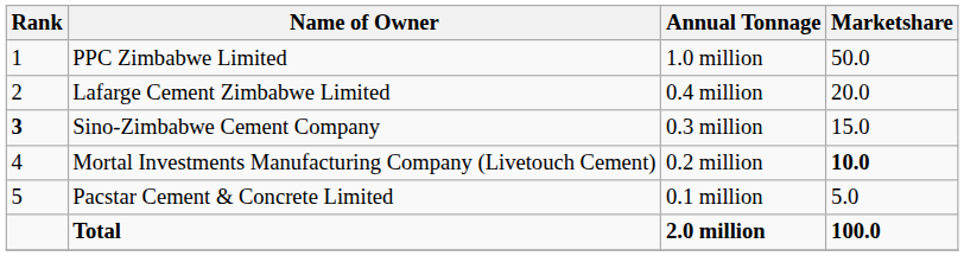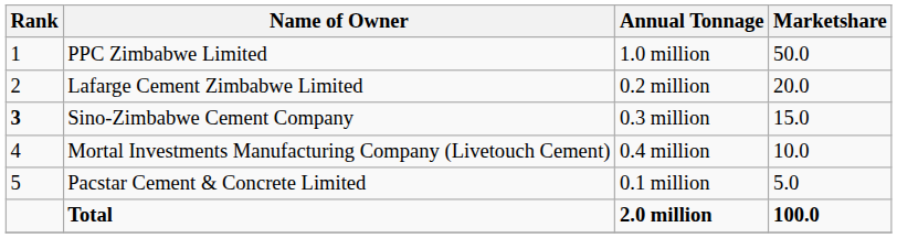 <table class="wikitable sortable" style="margin: 0.5em auto">
 <tr>
 <th>Rank</th>
 <th>Name of Owner</th>
 <th>Annual Tonnage</th>
 <th>Marketshare</th>
 </tr>
 <tr>
 <td>1</td>
 <td>PPC Zimbabwe Limited</td>
 <td>1.0 million</td>
 <td>50.0</td>
 </tr>
 <tr>
 <td>2</td>
 <td>Lafarge Cement Zimbabwe Limited</td>
-<td>0.4 million</td>
+<td>0.2 million</td>
 <td>20.0</td>
 </tr>
 <tr>
 <td><strong>3</strong></td>
 <td>Sino-Zimbabwe Cement Company</td>
 <td>0.3 million</td>
 <td>15.0</td>
 </tr>
 <tr>
 <td>4</td>
 <td>Mortal Investments Manufacturing Company (Livetouch Cement)</td>
-<td>0.2 million</td>
-<td><strong>10.0</strong></td>
+<td>0.4 million</td>
+<td>10.0</td>
 </tr>
 <tr>
 <td>5</td>
 <td>Pacstar Cement & Concrete Limited</td>
 <td>0.1 million</td>
 <td>5.0</td>
 </tr>
 <tr>
 <td></td>
 <td><strong>Total</strong></td>
 <td><strong>2.0 million</strong></td>
 <td><strong>100.0</strong></td>
 </tr>
 <tr>
 </tr>
 </table>
